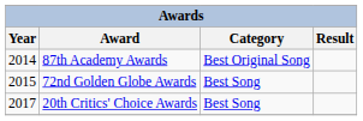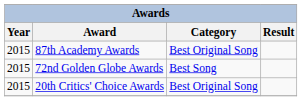 <table class="wikitable">
 <tr>
 </tr>
 <tr style="background:#ccc; text-align:center;">
 <th colspan="5" style="background: LightSteelBlue;">Awards</th>
 </tr>
 <tr style="background:#ccc; text-align:center;">
 <th>Year</th>
 <th>Award</th>
 <th>Category</th>
 <th>Result</th>
 </tr>
 <tr>
-<td>2014</td>
+<td>2015</td>
 <td><a href='#'>87th Academy Awards</a></td>
 <td><a href='#'>Best Original Song</a></td>
 <td></td>
 </tr>
 <tr>
 <td>2015</td>
 <td><a href='#'>72nd Golden Globe Awards</a></td>
 <td><a href='#'>Best Song</a></td>
 <td></td>
 </tr>
 <tr>
-<td>2017</td>
+<td>2015</td>
 <td><a href='#'>20th Critics' Choice Awards</a></td>
-<td><a href='#'>Best Song</a></td>
+<td><a href='#'>Best Original Song</a></td>
 <td></td>
 </tr>
 <tr>
 </tr>
 </table>
